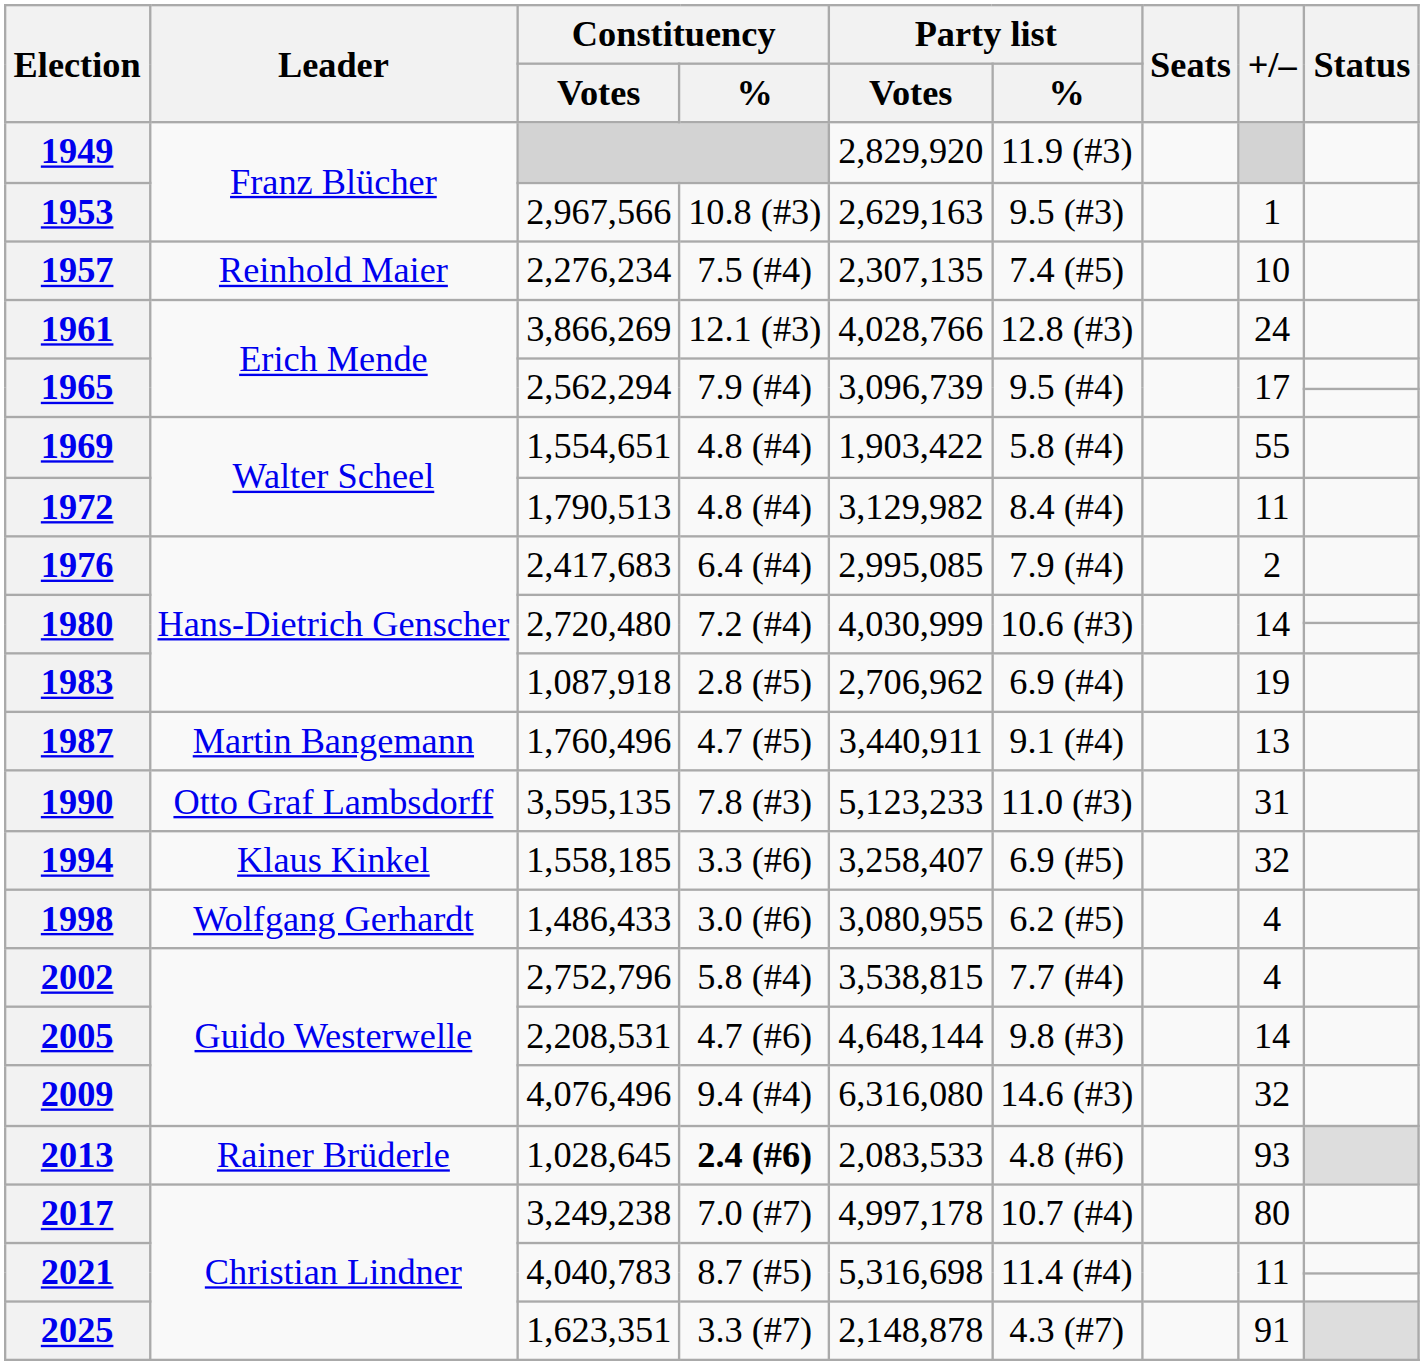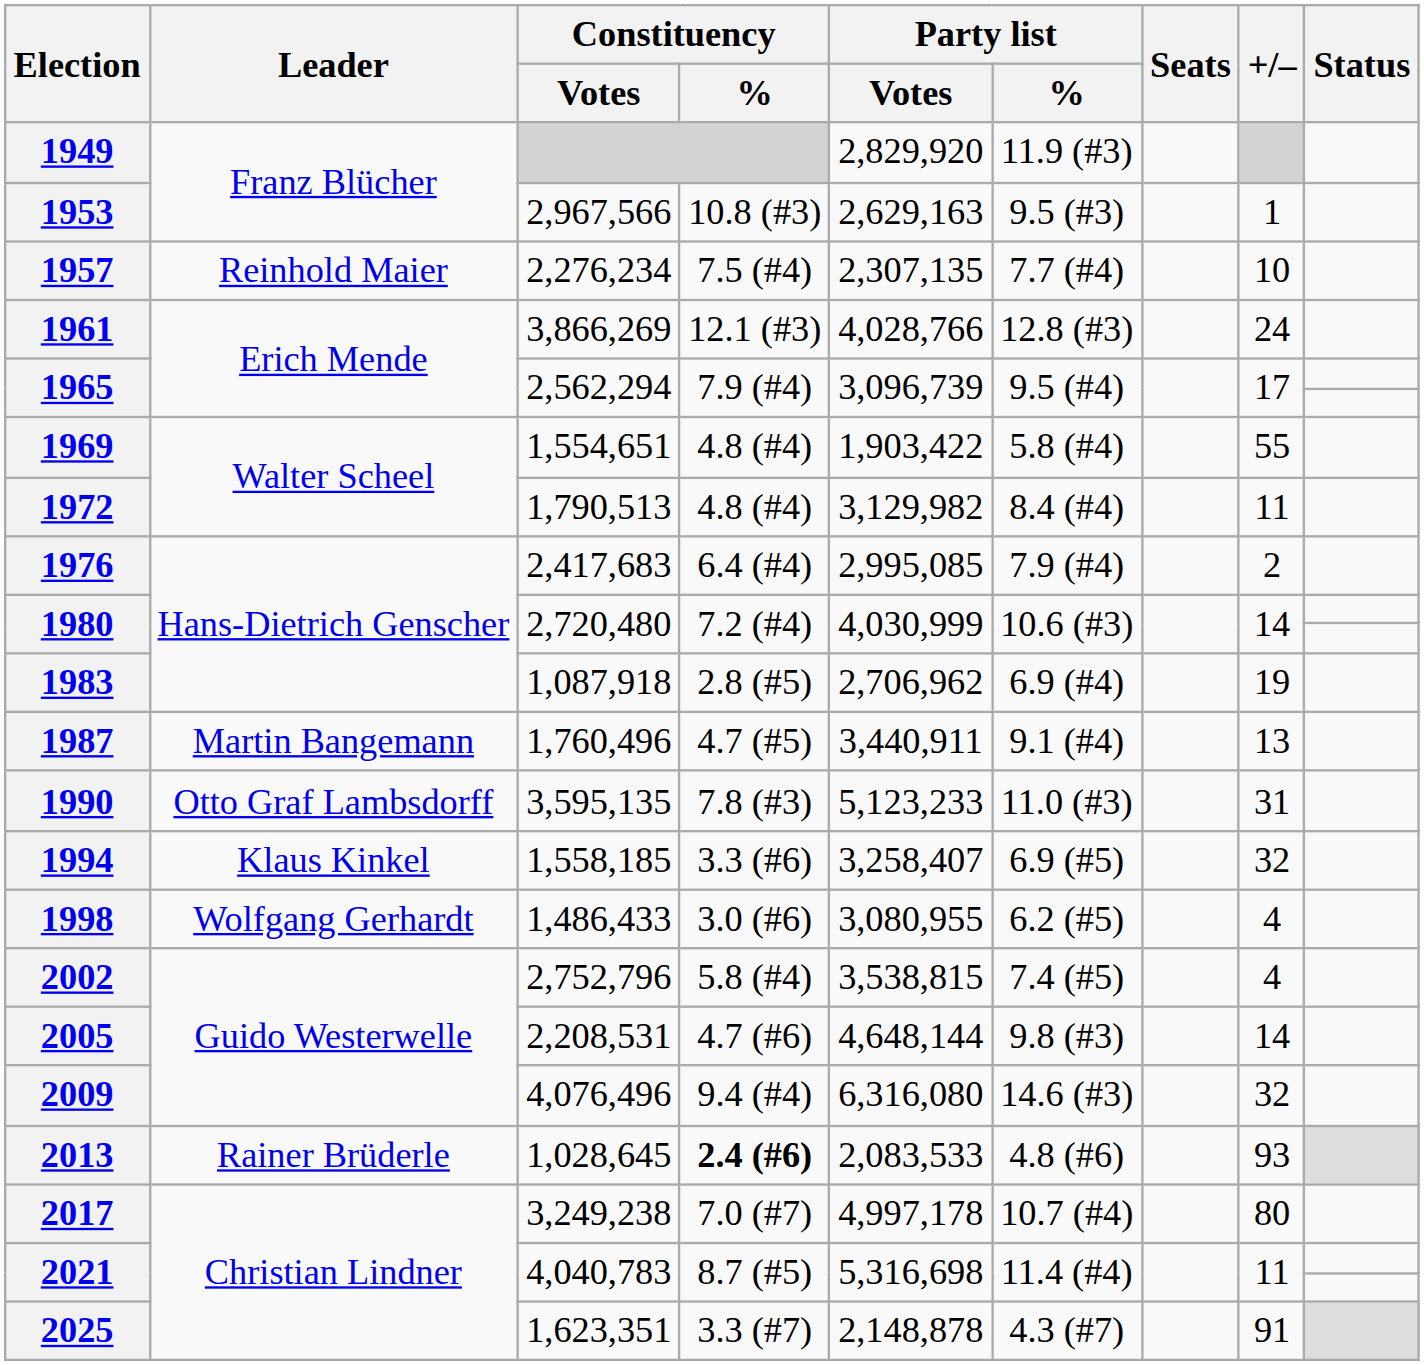 <table class="wikitable" style="font-size:97%; text-align:center;">
 <tr>
 <th rowspan=2>Election</th>
 <th rowspan=2>Leader</th>
 <th colspan=2>Constituency</th>
 <th colspan=2>Party list</th>
 <th rowspan=2>Seats</th>
 <th rowspan=2>+/–</th>
 <th rowspan=2>Status</th>
 </tr>
 <tr>
 <th>Votes</th>
 <th>%</th>
 <th>Votes</th>
 <th>%</th>
 </tr>
 <tr>
 <th><a href='#'>1949</a></th>
 <td rowspan=2><a href='#'>Franz Blücher</a></td>
 <td colspan="2" bgcolor="lightgrey"></td>
 <td>2,829,920</td>
 <td>11.9 (#3)</td>
 <td></td>
 <td bgcolor="lightgrey"></td>
 <td></td>
 </tr>
 <tr>
 <th><a href='#'>1953</a></th>
 <td>2,967,566</td>
 <td>10.8 (#3)</td>
 <td>2,629,163</td>
 <td>9.5 (#3)</td>
 <td></td>
 <td> 1</td>
 <td></td>
 </tr>
 <tr>
 <th><a href='#'>1957</a></th>
 <td><a href='#'>Reinhold Maier</a></td>
 <td>2,276,234</td>
 <td>7.5 (#4)</td>
 <td>2,307,135</td>
-<td>7.4 (#5)</td>
+<td>7.7 (#4)</td>
 <td></td>
 <td> 10</td>
 <td></td>
 </tr>
 <tr>
 <th><a href='#'>1961</a></th>
 <td rowspan=3><a href='#'>Erich Mende</a></td>
 <td>3,866,269</td>
 <td>12.1 (#3)</td>
 <td>4,028,766</td>
 <td>12.8 (#3)</td>
 <td></td>
 <td> 24</td>
 <td></td>
 </tr>
 <tr>
 <th rowspan=2><a href='#'>1965</a></th>
 <td rowspan=2>2,562,294</td>
 <td rowspan=2>7.9 (#4)</td>
 <td rowspan=2>3,096,739</td>
 <td rowspan=2>9.5 (#4)</td>
 <td rowspan=2></td>
 <td rowspan=2> 17</td>
 <td></td>
 </tr>
 <tr>
 <td></td>
 </tr>
 <tr>
 <th><a href='#'>1969</a></th>
 <td rowspan=2><a href='#'>Walter Scheel</a></td>
 <td>1,554,651</td>
 <td>4.8 (#4)</td>
 <td>1,903,422</td>
 <td>5.8 (#4)</td>
 <td></td>
 <td> 55</td>
 <td></td>
 </tr>
 <tr>
 <th><a href='#'>1972</a></th>
 <td>1,790,513</td>
 <td>4.8 (#4)</td>
 <td>3,129,982</td>
 <td>8.4 (#4)</td>
 <td></td>
 <td> 11</td>
 <td></td>
 </tr>
 <tr>
 <th><a href='#'>1976</a></th>
 <td rowspan=4><a href='#'>Hans-Dietrich Genscher</a></td>
 <td>2,417,683</td>
 <td>6.4 (#4)</td>
 <td>2,995,085</td>
 <td>7.9 (#4)</td>
 <td></td>
 <td> 2</td>
 <td></td>
 </tr>
 <tr>
 <th rowspan=2><a href='#'>1980</a></th>
 <td rowspan=2>2,720,480</td>
 <td rowspan=2>7.2 (#4)</td>
 <td rowspan=2>4,030,999</td>
 <td rowspan=2>10.6 (#3)</td>
 <td rowspan=2></td>
 <td rowspan=2> 14</td>
 <td></td>
 </tr>
 <tr>
 <td></td>
 </tr>
 <tr>
 <th><a href='#'>1983</a></th>
 <td>1,087,918</td>
 <td>2.8 (#5)</td>
 <td>2,706,962</td>
 <td>6.9 (#4)</td>
 <td></td>
 <td> 19</td>
 <td></td>
 </tr>
 <tr>
 <th><a href='#'>1987</a></th>
 <td><a href='#'>Martin Bangemann</a></td>
 <td>1,760,496</td>
 <td>4.7 (#5)</td>
 <td>3,440,911</td>
 <td>9.1 (#4)</td>
 <td></td>
 <td> 13</td>
 <td></td>
 </tr>
 <tr>
 <th><a href='#'>1990</a></th>
 <td><a href='#'>Otto Graf Lambsdorff</a></td>
 <td>3,595,135</td>
 <td>7.8 (#3)</td>
 <td>5,123,233</td>
 <td>11.0 (#3)</td>
 <td></td>
 <td> 31</td>
 <td></td>
 </tr>
 <tr>
 <th><a href='#'>1994</a></th>
 <td><a href='#'>Klaus Kinkel</a></td>
 <td>1,558,185</td>
 <td>3.3 (#6)</td>
 <td>3,258,407</td>
 <td>6.9 (#5)</td>
 <td></td>
 <td> 32</td>
 <td></td>
 </tr>
 <tr>
 <th><a href='#'>1998</a></th>
 <td><a href='#'>Wolfgang Gerhardt</a></td>
 <td>1,486,433</td>
 <td>3.0 (#6)</td>
 <td>3,080,955</td>
 <td>6.2 (#5)</td>
 <td></td>
 <td> 4</td>
 <td></td>
 </tr>
 <tr>
 <th><a href='#'>2002</a></th>
 <td rowspan=3><a href='#'>Guido Westerwelle</a></td>
 <td>2,752,796</td>
 <td>5.8 (#4)</td>
 <td>3,538,815</td>
-<td>7.7 (#4)</td>
+<td>7.4 (#5)</td>
 <td></td>
 <td> 4</td>
 <td></td>
 </tr>
 <tr>
 <th><a href='#'>2005</a></th>
 <td>2,208,531</td>
 <td>4.7 (#6)</td>
 <td>4,648,144</td>
 <td>9.8 (#3)</td>
 <td></td>
 <td> 14</td>
 <td></td>
 </tr>
 <tr>
 <th><a href='#'>2009</a></th>
 <td>4,076,496</td>
 <td>9.4 (#4)</td>
 <td>6,316,080</td>
 <td>14.6 (#3)</td>
 <td></td>
 <td> 32</td>
 <td></td>
 </tr>
 <tr>
 <th><a href='#'>2013</a></th>
 <td><a href='#'>Rainer Brüderle</a></td>
 <td>1,028,645</td>
 <td><strong>2.4 (#6)</strong></td>
 <td>2,083,533</td>
 <td>4.8 (#6)</td>
 <td></td>
 <td> 93</td>
 <td align=center style="background:#ddd;"></td>
 </tr>
 <tr>
 <th><a href='#'>2017</a></th>
 <td rowspan="4"><a href='#'>Christian Lindner</a></td>
 <td>3,249,238</td>
 <td>7.0 (#7)</td>
 <td>4,997,178</td>
 <td>10.7 (#4)</td>
 <td></td>
 <td> 80</td>
 <td></td>
 </tr>
 <tr>
 <th rowspan="2"><a href='#'>2021</a></th>
 <td rowspan="2">4,040,783</td>
 <td rowspan="2">8.7 (#5)</td>
 <td rowspan="2">5,316,698</td>
 <td rowspan="2">11.4 (#4)</td>
 <td rowspan="2"></td>
 <td rowspan="2"> 11</td>
 <td></td>
 </tr>
 <tr>
 <td></td>
 </tr>
 <tr>
 <th><a href='#'>2025</a></th>
 <td>1,623,351</td>
 <td>3.3 (#7)</td>
 <td>2,148,878</td>
 <td>4.3 (#7)</td>
 <td></td>
 <td> 91</td>
 <td align=center style="background:#ddd;"></td>
 </tr>
 <tr>
 </tr>
 </table>
